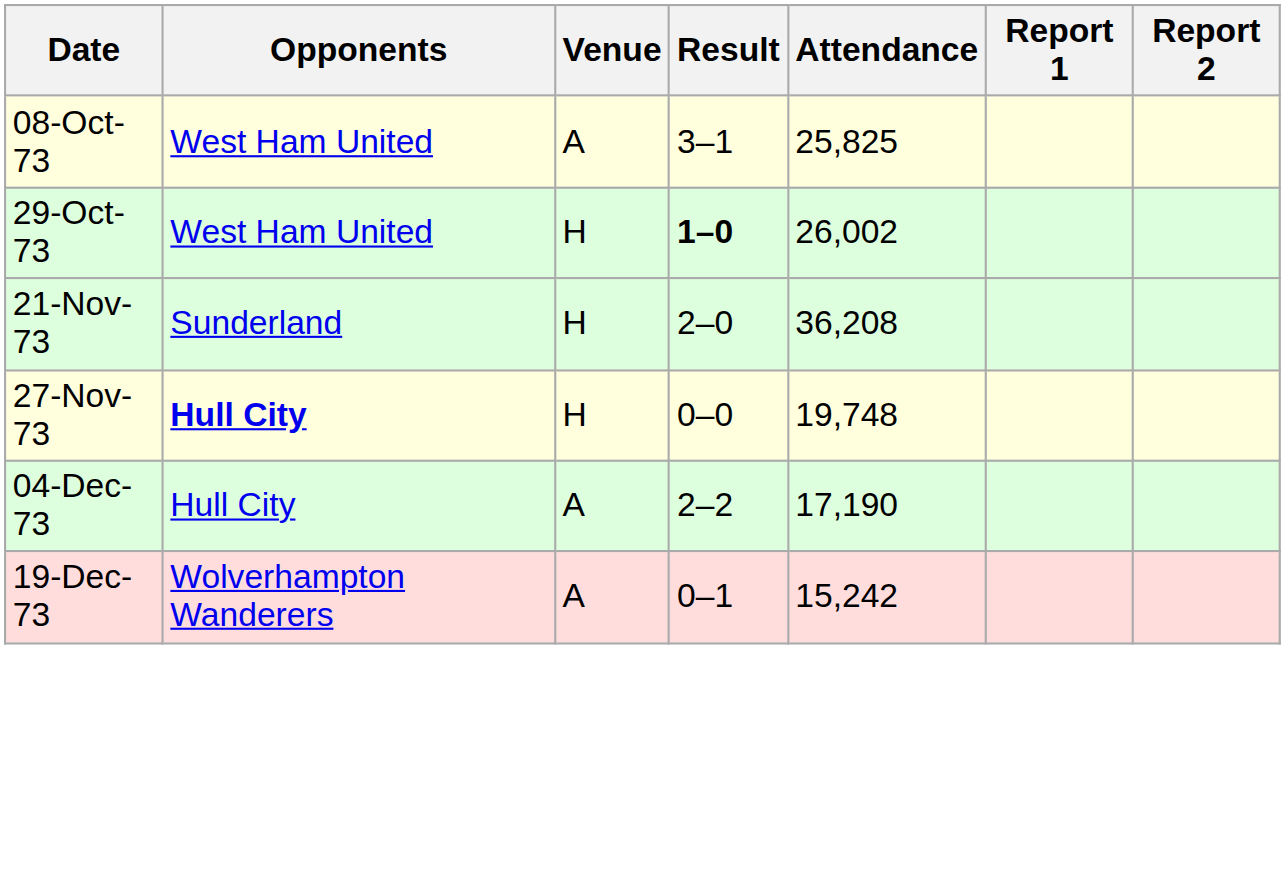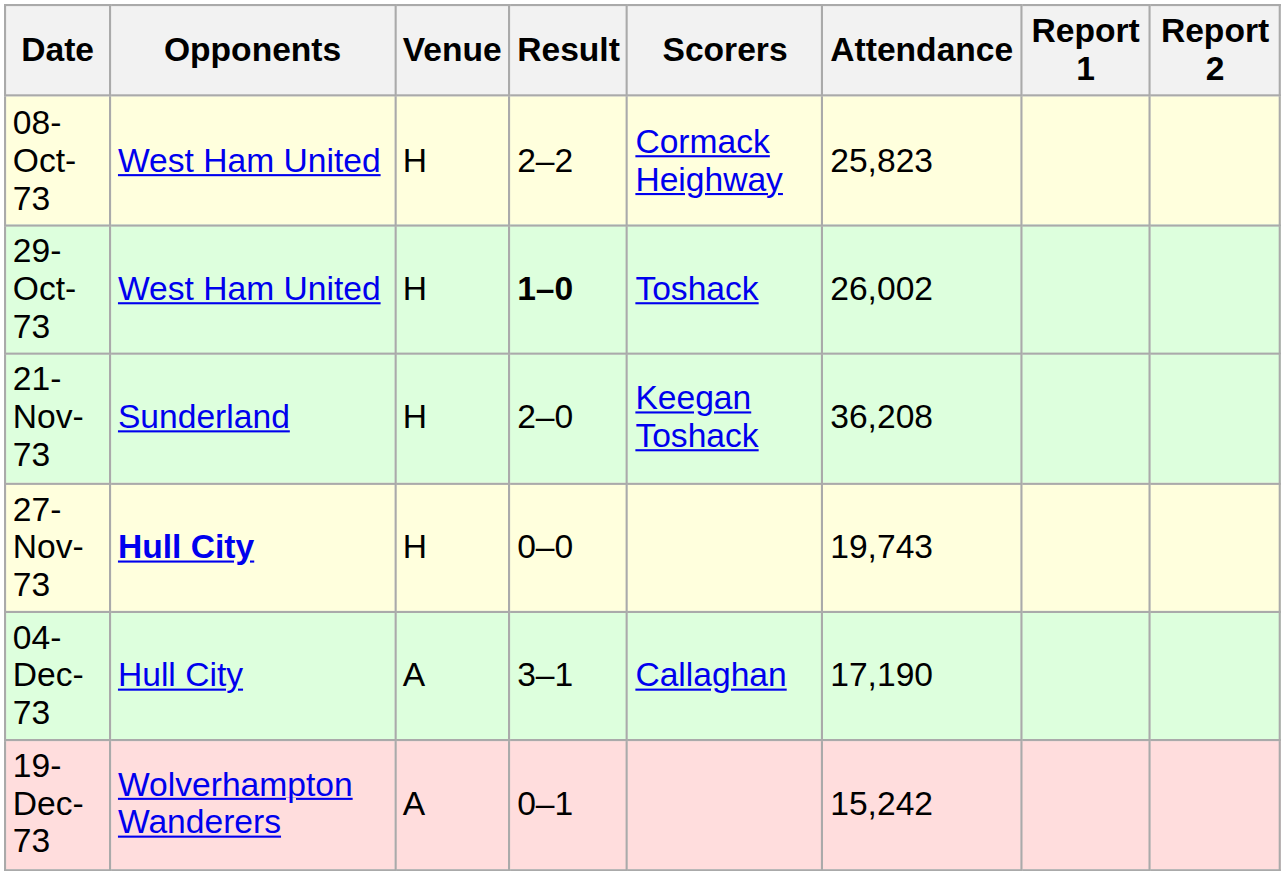 <table class=wikitable>
 <tr>
 <th>Date</th>
 <th>Opponents</th>
 <th>Venue</th>
 <th>Result</th>
+<th>Scorers</th>
 <th>Attendance</th>
 <th>Report 1</th>
 <th>Report 2</th>
 </tr>
 <tr bgcolor="#ffffdd">
 <td>08-Oct-73</td>
 <td><a href='#'>West Ham United</a></td>
-<td>A</td>
-<td>3–1</td>
-<td>25,825</td>
+<td>H</td>
+<td>2–2</td>
+<td><a href='#'>Cormack</a>  <a href='#'>Heighway</a> </td>
+<td>25,823</td>
 <td></td>
 <td></td>
 </tr>
 <tr bgcolor="#ddffdd">
 <td>29-Oct-73</td>
 <td><a href='#'>West Ham United</a></td>
 <td>H</td>
 <td><strong>1–0</strong></td>
+<td><a href='#'>Toshack</a> </td>
 <td>26,002</td>
 <td></td>
 <td></td>
 </tr>
 <tr bgcolor="#ddffdd">
 <td>21-Nov-73</td>
 <td><a href='#'>Sunderland</a></td>
 <td>H</td>
 <td>2–0</td>
+<td><a href='#'>Keegan</a>  <a href='#'>Toshack</a> </td>
 <td>36,208</td>
 <td></td>
 <td></td>
 </tr>
 <tr bgcolor="#ffffdd">
 <td>27-Nov-73</td>
 <td><strong><a href='#'>Hull City</a></strong></td>
 <td>H</td>
 <td>0–0</td>
-<td>19,748</td>
+<td></td>
+<td>19,743</td>
 <td></td>
 <td></td>
 </tr>
 <tr bgcolor="#ddffdd">
 <td>04-Dec-73</td>
 <td><a href='#'>Hull City</a></td>
 <td>A</td>
-<td>2–2</td>
+<td>3–1</td>
+<td><a href='#'>Callaghan</a> </td>
 <td>17,190</td>
 <td></td>
 <td></td>
 </tr>
 <tr bgcolor="#ffdddd">
 <td>19-Dec-73</td>
 <td><a href='#'>Wolverhampton Wanderers</a></td>
 <td>A</td>
 <td>0–1</td>
+<td></td>
 <td>15,242</td>
 <td></td>
 <td></td>
 </tr>
 </table>
